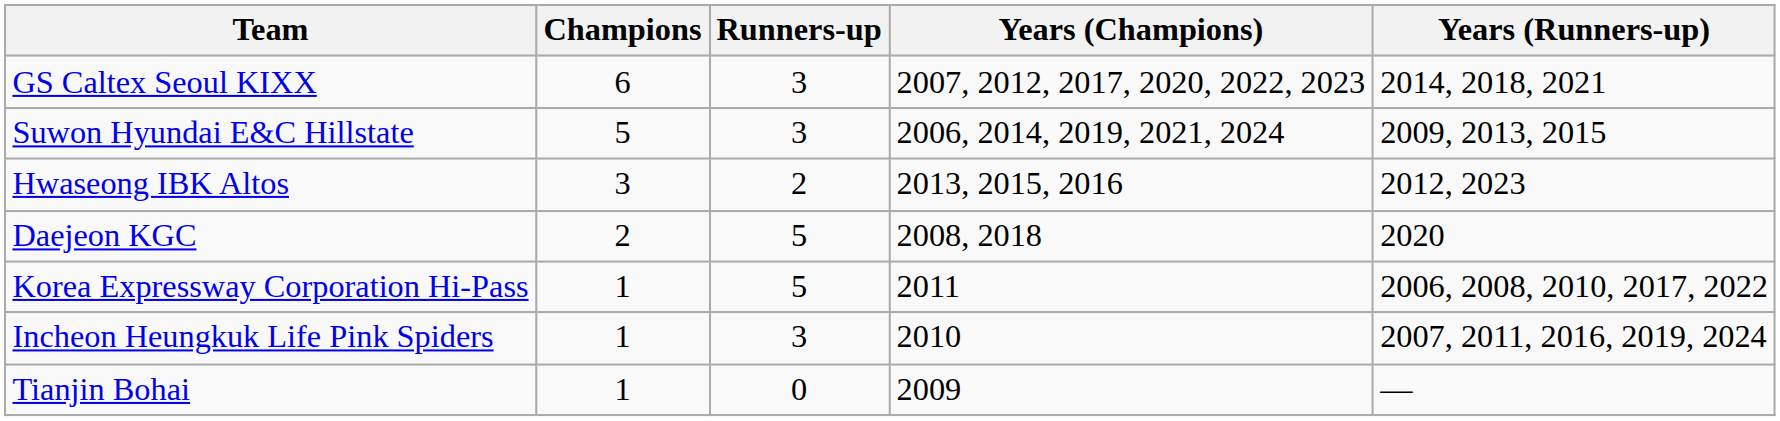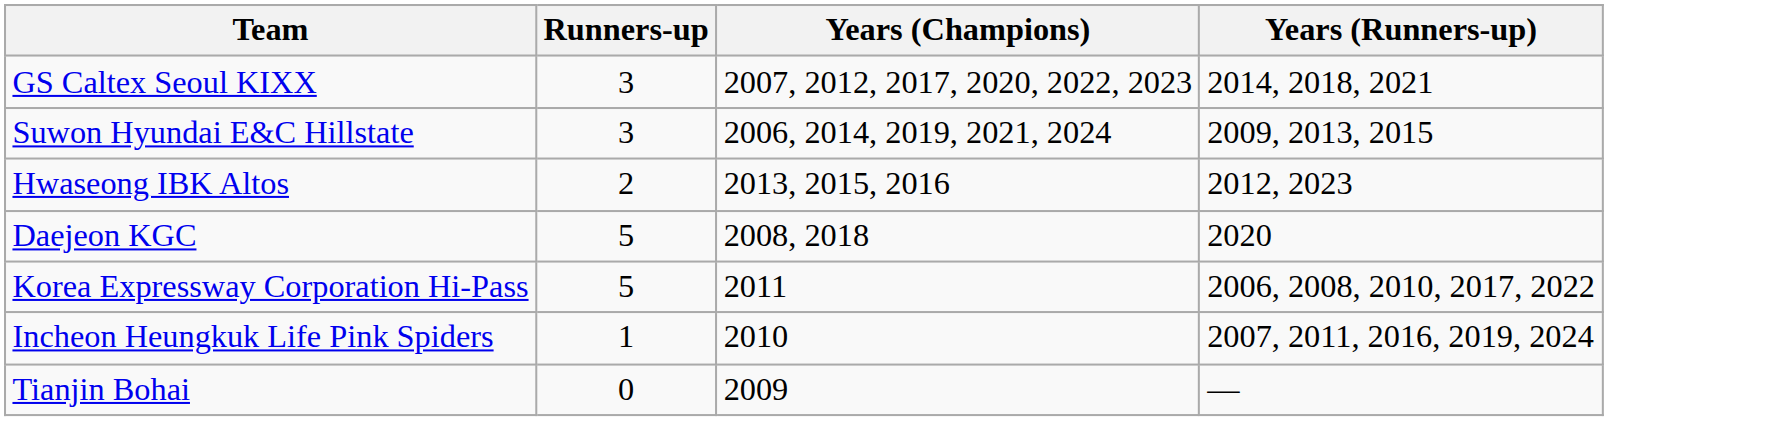 <table class="wikitable sortable">
 <tr>
 <th>Team</th>
-<th>Champions</th>
 <th>Runners-up</th>
 <th>Years (Champions)</th>
 <th>Years (Runners-up)</th>
 </tr>
 <tr>
 <td><a href='#'>GS Caltex Seoul KIXX</a></td>
-<td align="center">6</td>
 <td align="center">3</td>
 <td>2007, 2012, 2017, 2020, 2022, 2023</td>
 <td>2014, 2018, 2021</td>
 </tr>
 <tr>
 <td><a href='#'>Suwon Hyundai E&C Hillstate</a></td>
-<td align="center">5</td>
 <td align="center">3</td>
 <td>2006, 2014, 2019, 2021, 2024</td>
 <td>2009, 2013, 2015</td>
 </tr>
 <tr>
 <td><a href='#'>Hwaseong IBK Altos</a></td>
-<td align="center">3</td>
 <td align="center">2</td>
 <td>2013, 2015, 2016</td>
 <td>2012, 2023</td>
 </tr>
 <tr>
 <td><a href='#'>Daejeon KGC</a></td>
-<td align="center">2</td>
 <td align="center">5</td>
 <td>2008, 2018</td>
 <td>2020</td>
 </tr>
 <tr>
 <td><a href='#'>Korea Expressway Corporation Hi-Pass</a></td>
-<td align="center">1</td>
 <td align="center">5</td>
 <td>2011</td>
 <td>2006, 2008, 2010, 2017, 2022</td>
 </tr>
 <tr>
 <td><a href='#'>Incheon Heungkuk Life Pink Spiders</a></td>
 <td align="center">1</td>
-<td align="center">3</td>
 <td>2010</td>
 <td>2007, 2011, 2016, 2019, 2024</td>
 </tr>
 <tr>
 <td><a href='#'>Tianjin Bohai</a></td>
-<td align="center">1</td>
 <td align="center">0</td>
 <td>2009</td>
 <td>—</td>
 </tr>
 </table>
